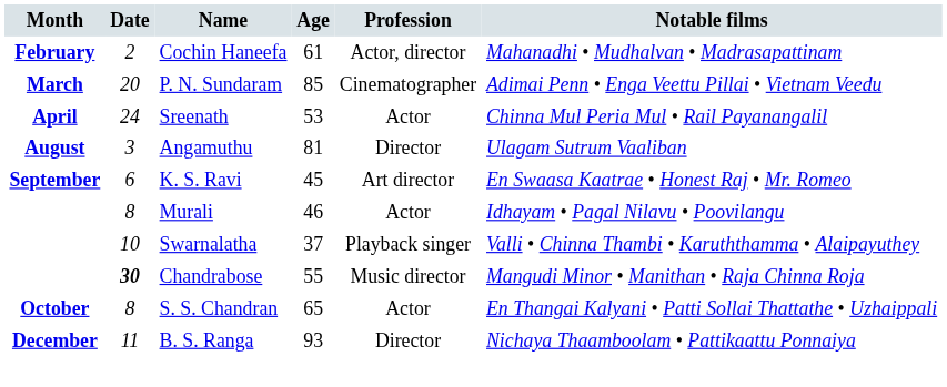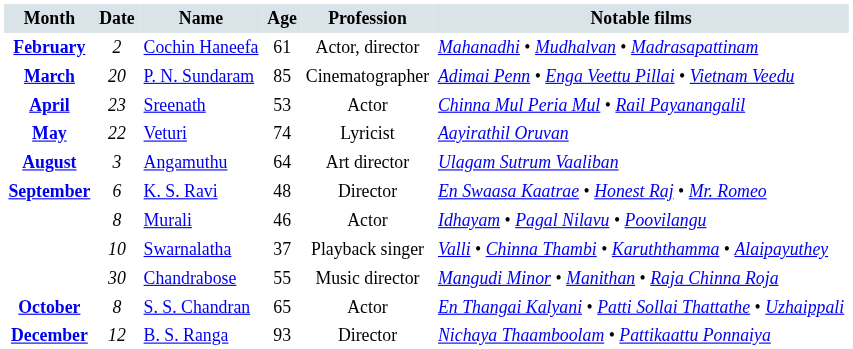 <table cellspacing="0" cellpadding="4" border="0">
 <tr bgcolor="#dae3e7" align="center">
 <td><strong>Month</strong></td>
 <td><strong>Date</strong></td>
 <td><strong>Name</strong></td>
 <td><strong>Age</strong></td>
 <td><strong>Profession</strong></td>
 <td><strong>Notable films</strong></td>
 </tr>
 <tr valign="top">
 <td rowspan="1" align="center" valign="top"><strong><a href='#'>February</a></strong></td>
 <td align="center" valign="top"><em>2</em></td>
 <td><a href='#'>Cochin Haneefa</a></td>
 <td align="center">61</td>
 <td align="center">Actor, director</td>
 <td><em><a href='#'>Mahanadhi</a></em> • <em><a href='#'>Mudhalvan</a></em> • <em><a href='#'>Madrasapattinam</a></em></td>
 </tr>
 <tr valign="top">
 <td rowspan="1" align="center" valign="top"><strong><a href='#'>March</a></strong></td>
 <td align="center" valign="top"><em>20</em></td>
 <td><a href='#'>P. N. Sundaram</a></td>
 <td align="center">85</td>
 <td align="center">Cinematographer</td>
 <td><em><a href='#'>Adimai Penn</a></em> • <em><a href='#'>Enga Veettu Pillai</a></em> • <em><a href='#'>Vietnam Veedu</a></em></td>
 </tr>
 <tr valign="top">
 <td rowspan="1" align="center" valign="top"><strong><a href='#'>April</a></strong></td>
-<td align="center" valign="top"><em>24</em></td>
+<td align="center" valign="top"><em>23</em></td>
 <td><a href='#'>Sreenath</a></td>
 <td align="center">53</td>
 <td align="center">Actor</td>
 <td><em><a href='#'>Chinna Mul Peria Mul</a></em> • <em><a href='#'>Rail Payanangalil</a></em></td>
 </tr>
 <tr valign="top">
+<td rowspan="1" align="center" valign="top"><strong><a href='#'>May</a></strong></td>
+<td align="center" valign="top"><em>22</em></td>
+<td><a href='#'>Veturi</a></td>
+<td align="center">74</td>
+<td align="center">Lyricist</td>
+<td><em><a href='#'>Aayirathil Oruvan</a></em></td>
+</tr>
+<tr valign="top">
 <td rowspan="1" align="center" valign="top"><strong><a href='#'>August</a></strong></td>
 <td align="center" valign="top"><em>3</em></td>
 <td><a href='#'>Angamuthu</a></td>
-<td align="center">81</td>
-<td align="center">Director</td>
+<td align="center">64</td>
+<td align="center">Art director</td>
 <td><em><a href='#'>Ulagam Sutrum Vaaliban</a></em></td>
 </tr>
 <tr valign="top">
 <td rowspan="4" align="center" valign="top"><strong><a href='#'>September</a></strong></td>
 <td align="center" valign="top"><em>6</em></td>
 <td><a href='#'>K. S. Ravi</a></td>
-<td align="center">45</td>
-<td align="center">Art director</td>
+<td align="center">48</td>
+<td align="center">Director</td>
 <td><em><a href='#'>En Swaasa Kaatrae</a></em> • <em><a href='#'>Honest Raj</a></em> • <em><a href='#'>Mr. Romeo</a></em></td>
 </tr>
 <tr>
 <td align="center" valign="top"><em>8</em></td>
 <td><a href='#'>Murali</a></td>
 <td align="center">46</td>
 <td align="center">Actor</td>
 <td><em><a href='#'>Idhayam</a></em> • <em><a href='#'>Pagal Nilavu</a></em> • <em><a href='#'>Poovilangu</a></em></td>
 </tr>
 <tr>
 <td align="center" valign="top"><em>10</em></td>
 <td><a href='#'>Swarnalatha</a></td>
 <td align="center">37</td>
 <td align="center">Playback singer</td>
 <td><em><a href='#'>Valli</a></em> • <em><a href='#'>Chinna Thambi</a></em> • <em><a href='#'>Karuththamma</a></em> • <em><a href='#'>Alaipayuthey</a></em></td>
 </tr>
 <tr>
-<td align="center" valign="top"><strong><em>30</em></strong></td>
+<td align="center" valign="top"><em>30</em></td>
 <td><a href='#'>Chandrabose</a></td>
 <td align="center">55</td>
 <td align="center">Music director</td>
 <td><em><a href='#'>Mangudi Minor</a></em> • <em><a href='#'>Manithan</a></em> • <em><a href='#'>Raja Chinna Roja</a></em></td>
 </tr>
 <tr valign="top">
 <td rowspan="1" align="center" valign="top"><strong><a href='#'>October</a></strong></td>
 <td align="center" valign="top"><em>8</em></td>
 <td><a href='#'>S. S. Chandran</a></td>
 <td align="center">65</td>
 <td align="center">Actor</td>
 <td><em><a href='#'>En Thangai Kalyani</a></em> • <em><a href='#'>Patti Sollai Thattathe</a></em> • <em><a href='#'>Uzhaippali</a></em></td>
 </tr>
 <tr valign="top">
 <td rowspan="1" align="center" valign="top"><strong><a href='#'>December</a></strong></td>
-<td align="center" valign="top"><em>11</em></td>
+<td align="center" valign="top"><em>12</em></td>
 <td><a href='#'>B. S. Ranga</a></td>
 <td align="center">93</td>
 <td align="center">Director</td>
 <td><em><a href='#'>Nichaya Thaamboolam</a></em> • <em><a href='#'>Pattikaattu Ponnaiya</a></em></td>
 </tr>
 </table>
